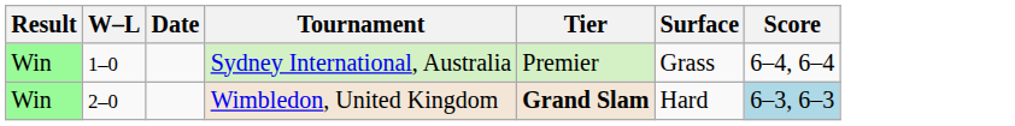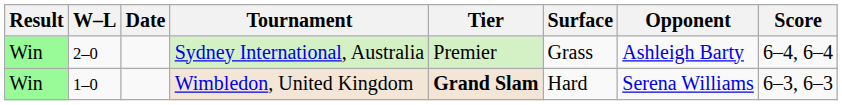 <table class="sortable wikitable">
 <tr>
 <th>Result</th>
 <th class="unsortable">W–L</th>
 <th>Date</th>
 <th>Tournament</th>
 <th>Tier</th>
 <th>Surface</th>
+<th>Opponent</th>
 <th class="unsortable">Score</th>
+</tr>
+<tr>
+<td style="background:#98fb98;">Win</td>
+<td><small>2–0</small></td>
+<td><a href='#'></a></td>
+<td style="background:#d4f1c5;"><a href='#'>Sydney International</a>, Australia</td>
+<td style="background:#d4f1c5;">Premier</td>
+<td>Grass</td>
+<td> <a href='#'>Ashleigh Barty</a></td>
+<td>6–4, 6–4</td>
 </tr>
 <tr>
 <td style="background:#98fb98;">Win</td>
 <td><small>1–0</small></td>
 <td><a href='#'></a></td>
-<td style="background:#d4f1c5;"><a href='#'>Sydney International</a>, Australia</td>
-<td style="background:#d4f1c5;">Premier</td>
-<td>Grass</td>
-<td>6–4, 6–4</td>
-</tr>
-<tr>
-<td style="background:#98fb98;">Win</td>
-<td><small>2–0</small></td>
-<td><a href='#'></a></td>
 <td style="background:#F3E6D7;"><a href='#'>Wimbledon</a>, United Kingdom</td>
 <td style="background:#F3E6D7;"><strong>Grand Slam</strong></td>
 <td>Hard</td>
-<td style="background: lightblue;">6–3, 6–3</td>
+<td> <a href='#'>Serena Williams</a></td>
+<td>6–3, 6–3</td>
 </tr>
 </table>
